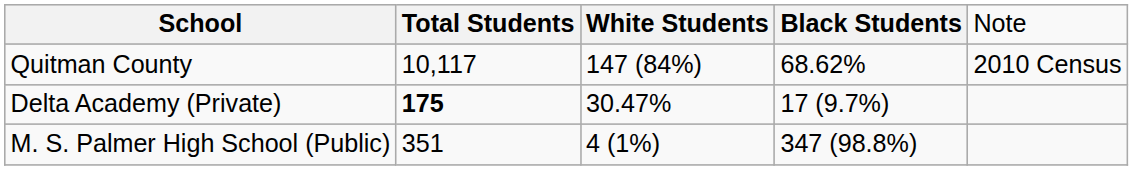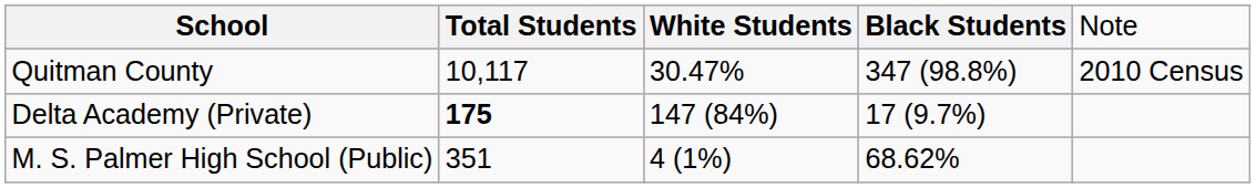 <table class="wikitable">
 <tr>
 <th>School</th>
 <th>Total Students</th>
 <th>White Students</th>
 <th>Black Students</th>
 <td>Note</td>
 </tr>
 <tr>
 <td>Quitman County</td>
 <td>10,117</td>
-<td>147 (84%)</td>
-<td>68.62%</td>
+<td>30.47%</td>
+<td>347 (98.8%)</td>
 <td>2010 Census</td>
 </tr>
 <tr>
 <td>Delta Academy (Private)</td>
 <td><strong>175</strong></td>
-<td>30.47%</td>
+<td>147 (84%)</td>
 <td>17 (9.7%)</td>
 <td></td>
 </tr>
 <tr>
 <td>M. S. Palmer High School (Public)</td>
 <td>351</td>
 <td>4 (1%)</td>
-<td>347 (98.8%)</td>
+<td>68.62%</td>
 <td></td>
 </tr>
 </table>
